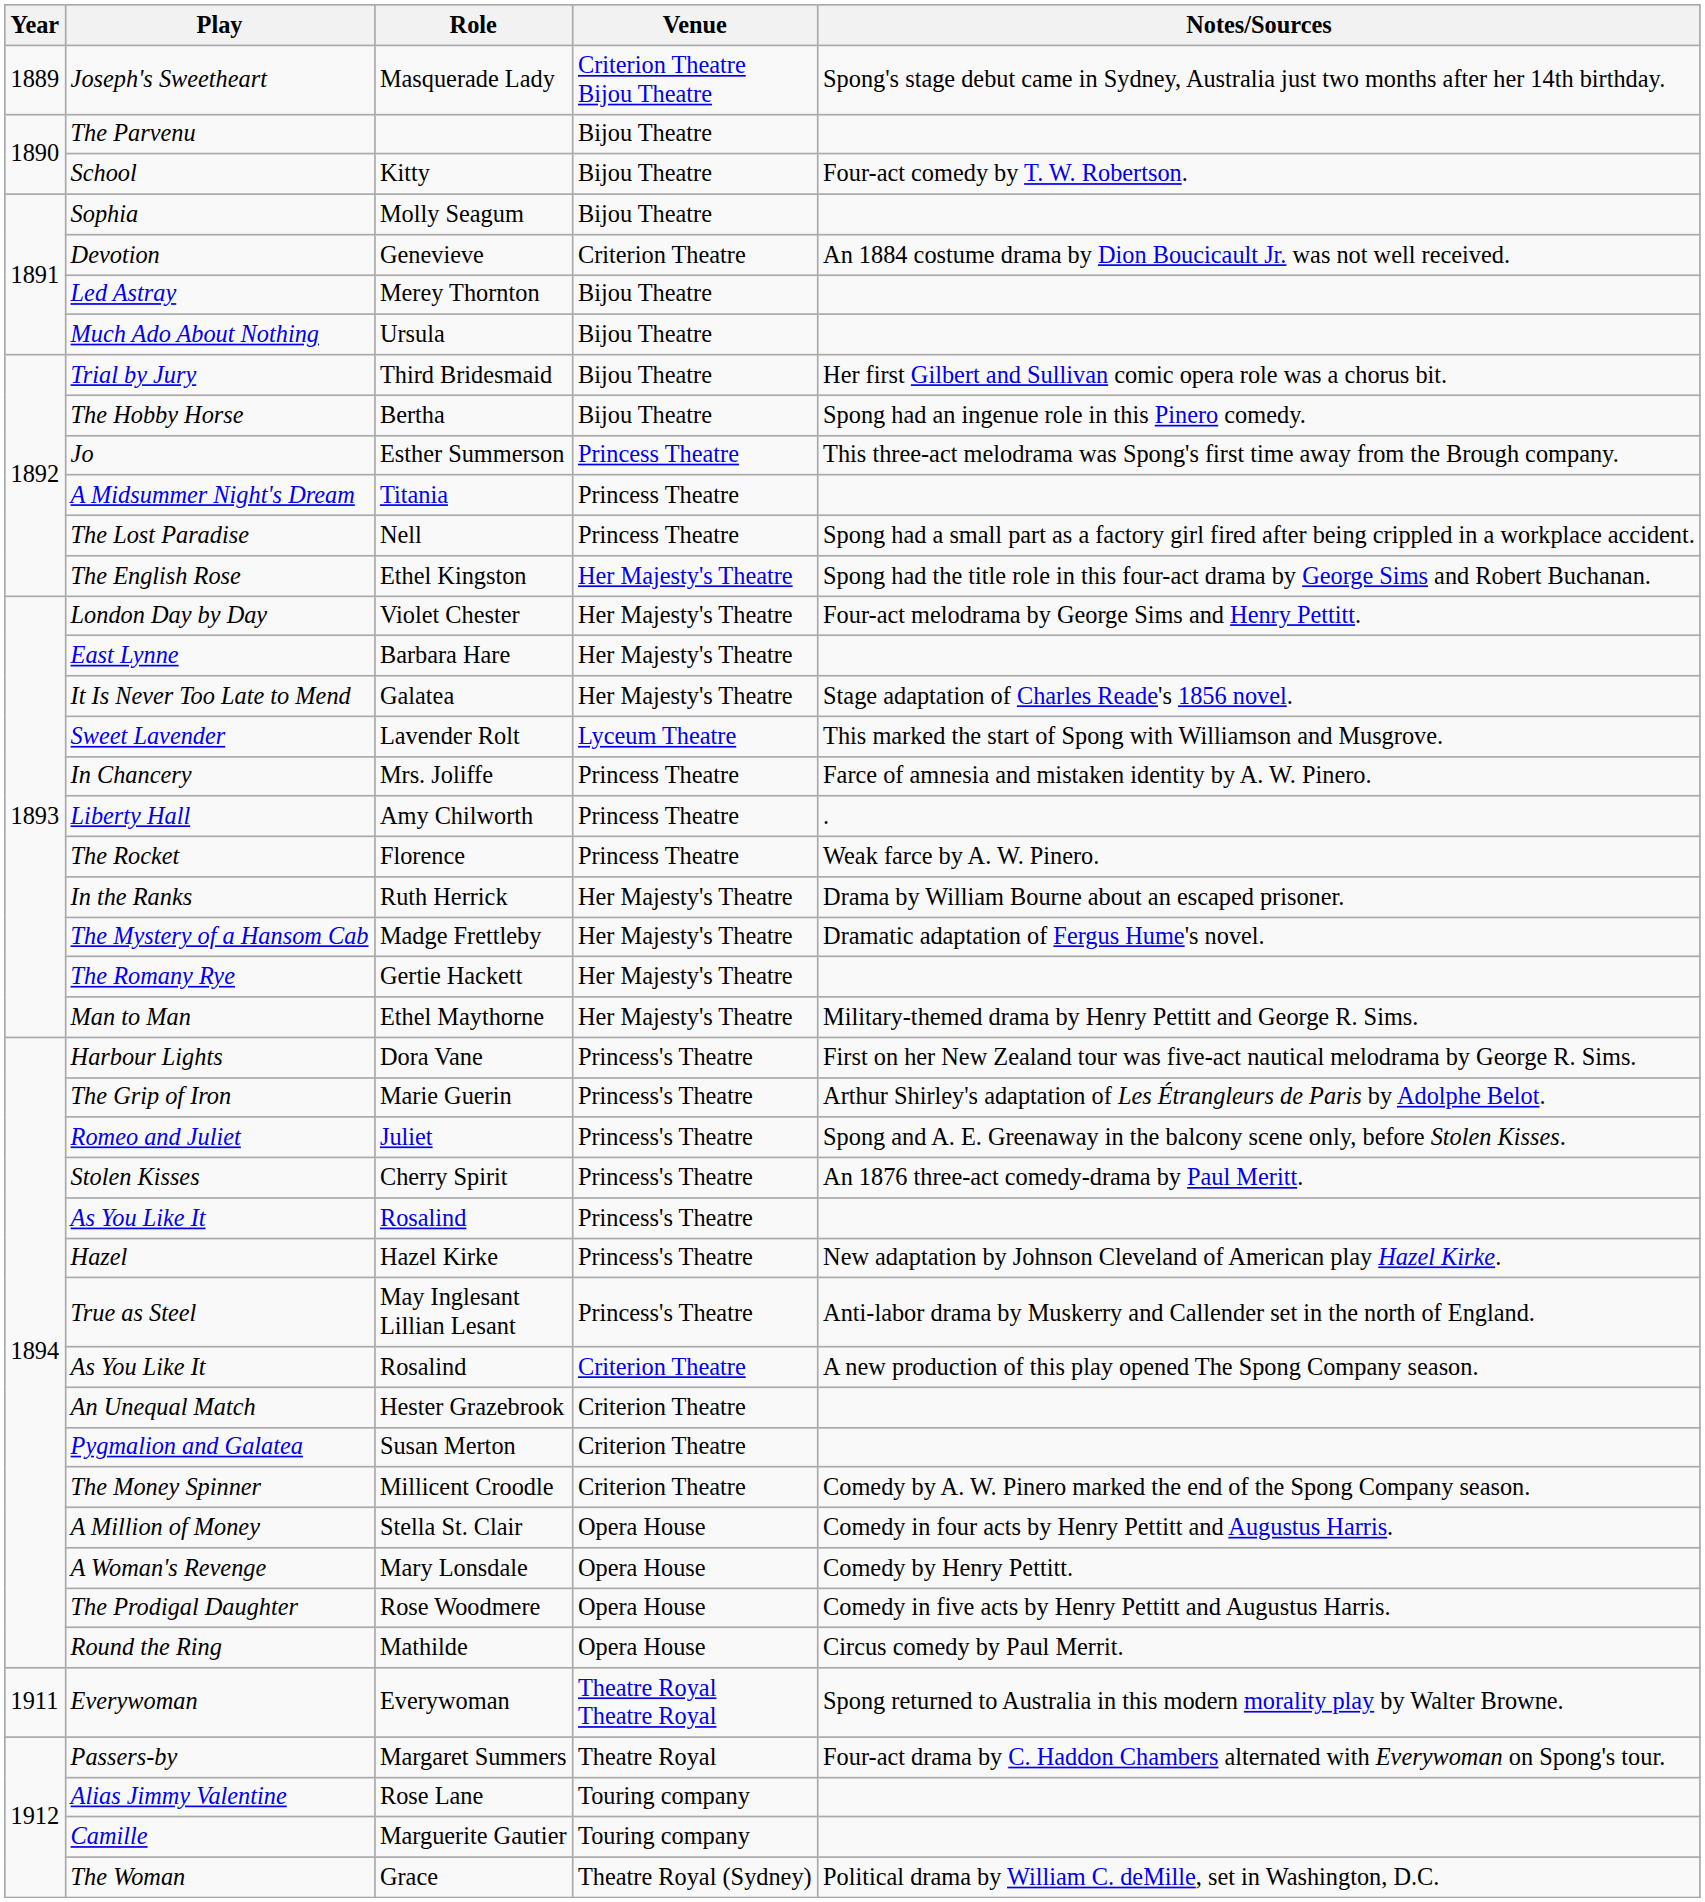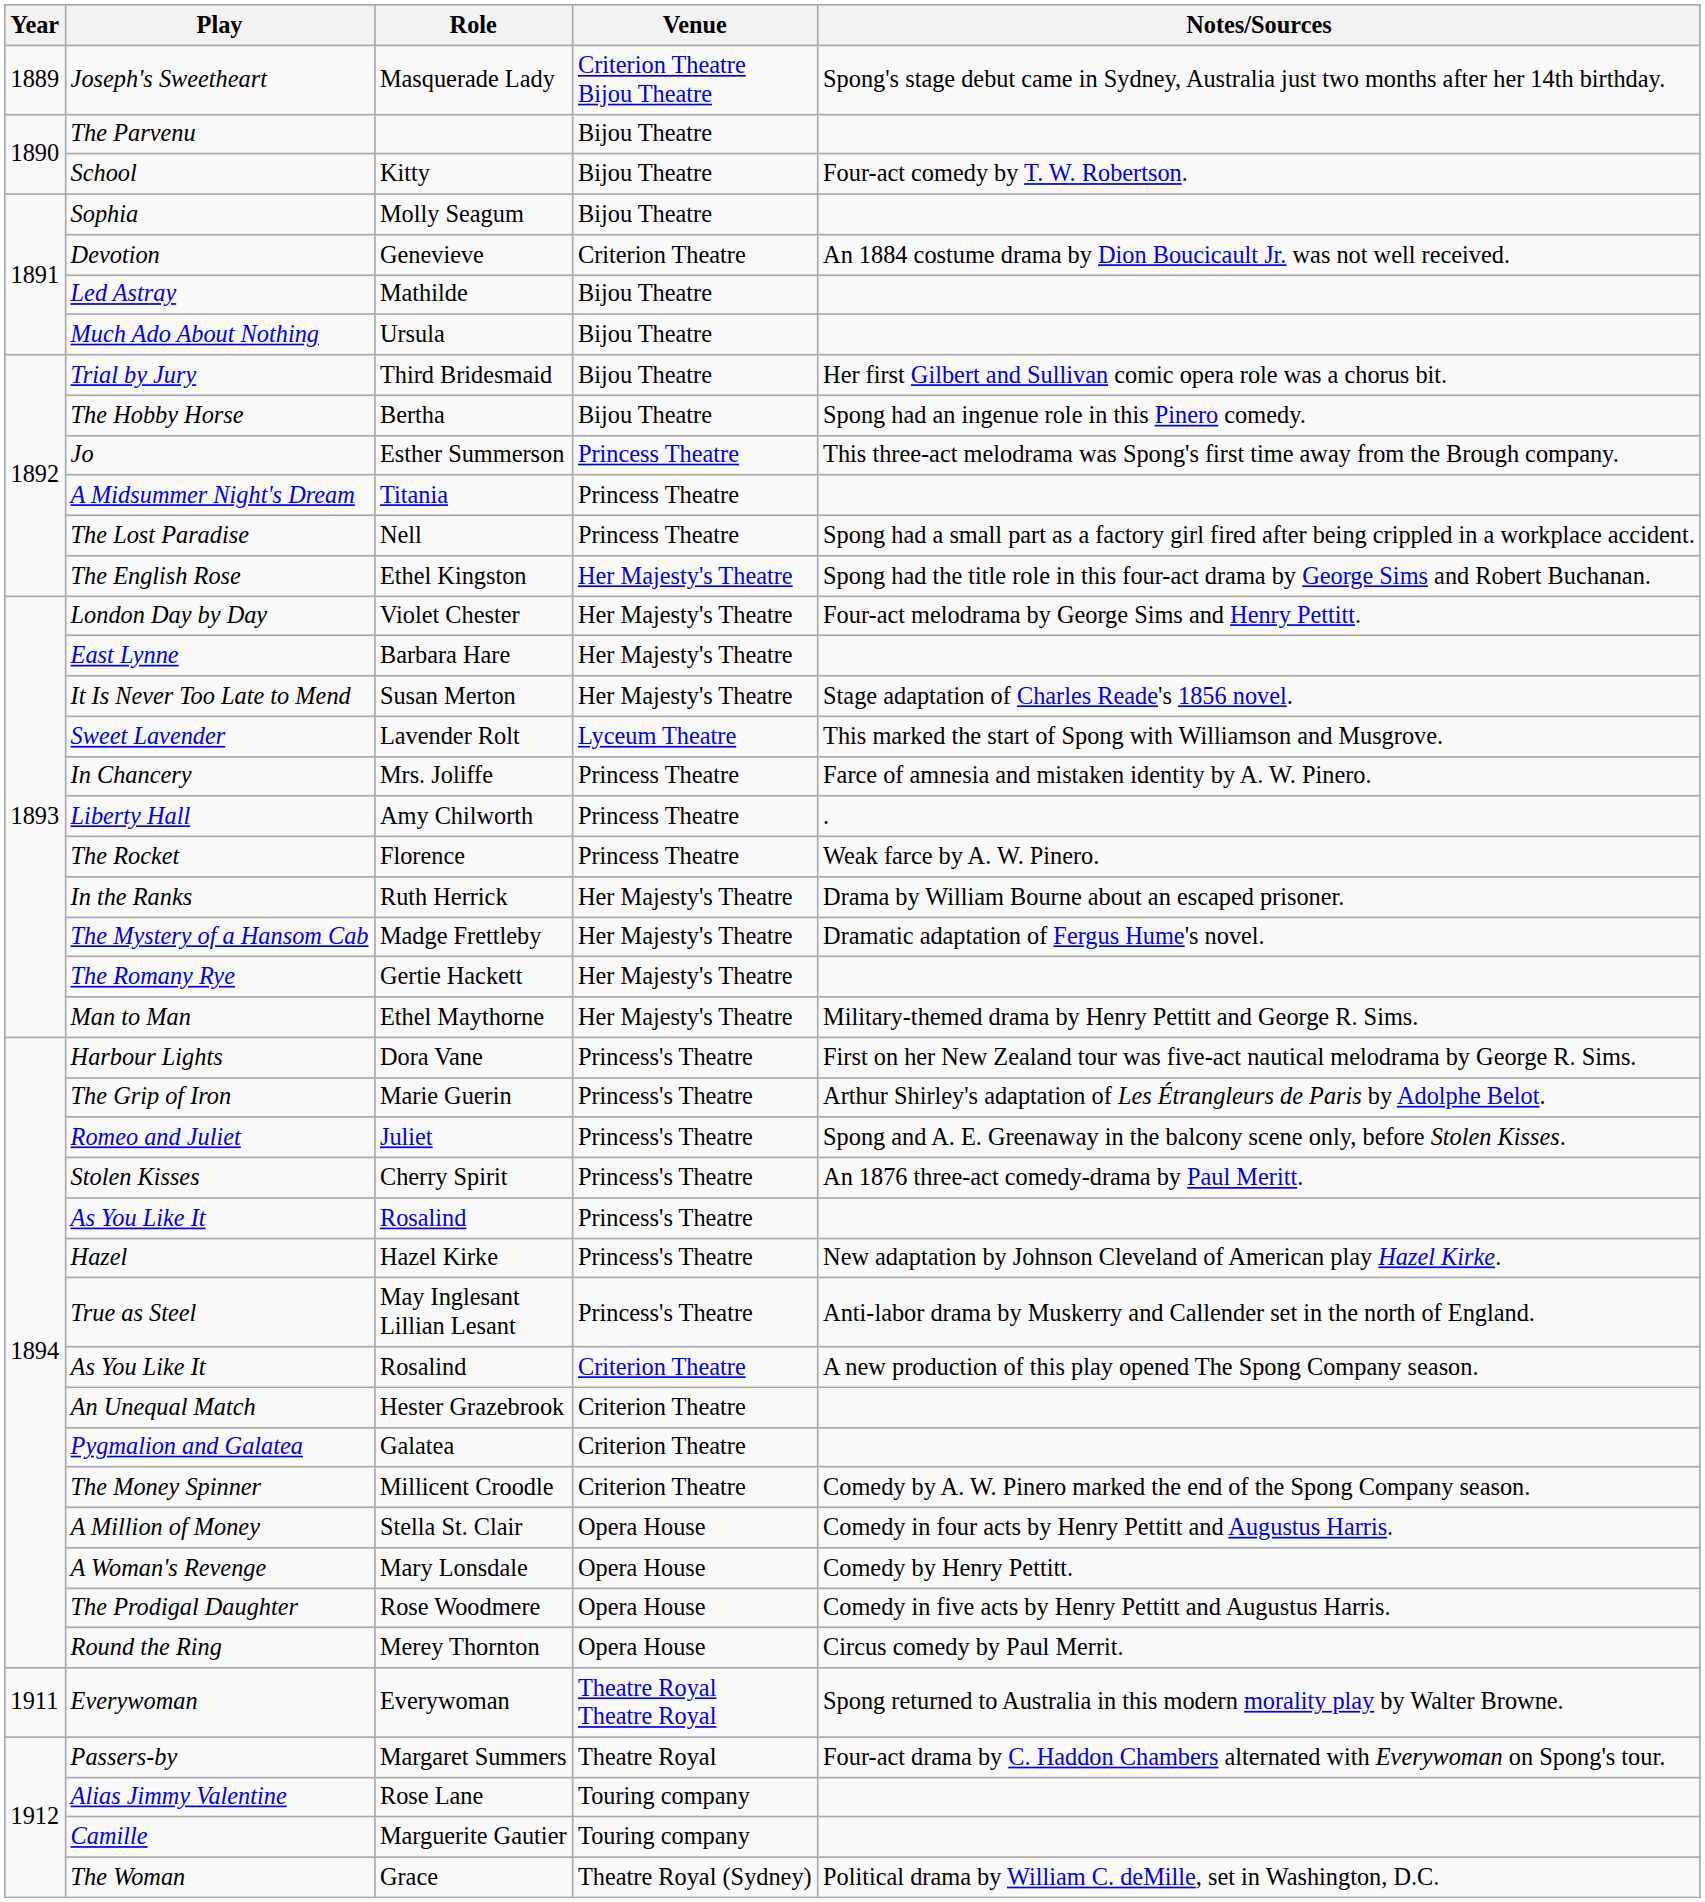 <table class="wikitable sortable plainrowheaders" style="font-size: 90%">
 <tr>
 <th scope="col">Year</th>
 <th scope="col">Play</th>
 <th scope="col">Role</th>
 <th scope="col">Venue</th>
 <th scope="col">Notes/Sources</th>
 </tr>
 <tr>
 <td>1889</td>
 <td><em>Joseph's Sweetheart</em></td>
 <td>Masquerade Lady</td>
 <td><a href='#'>Criterion Theatre</a><br><a href='#'>Bijou Theatre</a></td>
 <td>Spong's stage debut came in Sydney, Australia just two months after her 14th birthday.</td>
 </tr>
 <tr>
 <td rowspan=2>1890</td>
 <td><em>The Parvenu</em></td>
 <td></td>
 <td>Bijou Theatre</td>
 <td></td>
 </tr>
 <tr>
 <td><em>School</em></td>
 <td>Kitty</td>
 <td>Bijou Theatre</td>
 <td>Four-act comedy by <a href='#'>T. W. Robertson</a>.</td>
 </tr>
 <tr>
 <td rowspan=4>1891</td>
 <td><em>Sophia</em></td>
 <td>Molly Seagum</td>
 <td>Bijou Theatre</td>
 <td></td>
 </tr>
 <tr>
 <td><em>Devotion</em></td>
 <td>Genevieve</td>
 <td>Criterion Theatre</td>
 <td>An 1884 costume drama by <a href='#'>Dion Boucicault Jr.</a> was not well received.</td>
 </tr>
 <tr>
 <td><em><a href='#'>Led Astray</a></em></td>
-<td>Merey Thornton</td>
+<td>Mathilde</td>
 <td>Bijou Theatre</td>
 <td></td>
 </tr>
 <tr>
 <td><em><a href='#'>Much Ado About Nothing</a></em></td>
 <td>Ursula</td>
 <td>Bijou Theatre</td>
 <td></td>
 </tr>
 <tr>
 <td rowspan=6>1892</td>
 <td><em><a href='#'>Trial by Jury</a></em></td>
 <td>Third Bridesmaid</td>
 <td>Bijou Theatre</td>
 <td>Her first <a href='#'>Gilbert and Sullivan</a> comic opera role was a chorus bit.</td>
 </tr>
 <tr>
 <td><em>The Hobby Horse</em></td>
 <td>Bertha</td>
 <td>Bijou Theatre</td>
 <td>Spong had an ingenue role in this <a href='#'>Pinero</a> comedy.</td>
 </tr>
 <tr>
 <td><em>Jo</em></td>
 <td>Esther Summerson</td>
 <td><a href='#'>Princess Theatre</a></td>
 <td>This three-act melodrama was Spong's first time away from the Brough company.</td>
 </tr>
 <tr>
 <td><em><a href='#'>A Midsummer Night's Dream</a></em></td>
 <td><a href='#'>Titania</a></td>
 <td>Princess Theatre</td>
 <td></td>
 </tr>
 <tr>
 <td><em>The Lost Paradise</em></td>
 <td>Nell</td>
 <td>Princess Theatre</td>
 <td>Spong had a small part as a factory girl fired after being crippled in a workplace accident.</td>
 </tr>
 <tr>
 <td><em>The English Rose</em></td>
 <td>Ethel Kingston</td>
 <td><a href='#'>Her Majesty's Theatre</a></td>
 <td>Spong had the title role in this four-act drama by <a href='#'>George Sims</a> and Robert Buchanan.</td>
 </tr>
 <tr>
 <td rowspan=11>1893</td>
 <td><em>London Day by Day</em></td>
 <td>Violet Chester</td>
 <td>Her Majesty's Theatre</td>
 <td>Four-act melodrama by George Sims and <a href='#'>Henry Pettitt</a>.</td>
 </tr>
 <tr>
 <td><em><a href='#'>East Lynne</a></em></td>
 <td>Barbara Hare</td>
 <td>Her Majesty's Theatre</td>
 <td></td>
 </tr>
 <tr>
 <td><em>It Is Never Too Late to Mend</em></td>
-<td>Galatea</td>
+<td>Susan Merton</td>
 <td>Her Majesty's Theatre</td>
 <td>Stage adaptation of <a href='#'>Charles Reade</a>'s <a href='#'>1856 novel</a>.</td>
 </tr>
 <tr>
 <td><em><a href='#'>Sweet Lavender</a></em></td>
 <td>Lavender Rolt</td>
 <td><a href='#'>Lyceum Theatre</a></td>
 <td>This marked the start of Spong with Williamson and Musgrove.</td>
 </tr>
 <tr>
 <td><em>In Chancery</em></td>
 <td>Mrs. Joliffe</td>
 <td>Princess Theatre</td>
 <td>Farce of amnesia and mistaken identity by A. W. Pinero.</td>
 </tr>
 <tr>
 <td><em><a href='#'>Liberty Hall</a></em></td>
 <td>Amy Chilworth</td>
 <td>Princess Theatre</td>
 <td>.</td>
 </tr>
 <tr>
 <td><em>The Rocket</em></td>
 <td>Florence</td>
 <td>Princess Theatre</td>
 <td>Weak farce by A. W. Pinero.</td>
 </tr>
 <tr>
 <td><em>In the Ranks</em></td>
 <td>Ruth Herrick</td>
 <td>Her Majesty's Theatre</td>
 <td>Drama by William Bourne about an escaped prisoner.</td>
 </tr>
 <tr>
 <td><em><a href='#'>The Mystery of a Hansom Cab</a></em></td>
 <td>Madge Frettleby</td>
 <td>Her Majesty's Theatre</td>
 <td>Dramatic adaptation of <a href='#'>Fergus Hume</a>'s novel.</td>
 </tr>
 <tr>
 <td><em><a href='#'>The Romany Rye</a></em></td>
 <td>Gertie Hackett</td>
 <td>Her Majesty's Theatre</td>
 <td></td>
 </tr>
 <tr>
 <td><em>Man to Man</em></td>
 <td>Ethel Maythorne</td>
 <td>Her Majesty's Theatre</td>
 <td>Military-themed drama by Henry Pettitt and George R. Sims.</td>
 </tr>
 <tr>
 <td rowspan=15>1894</td>
 <td><em>Harbour Lights</em></td>
 <td>Dora Vane</td>
 <td>Princess's Theatre</td>
 <td>First on her New Zealand tour was five-act nautical melodrama by George R. Sims.</td>
 </tr>
 <tr>
 <td><em>The Grip of Iron</em></td>
 <td>Marie Guerin</td>
 <td>Princess's Theatre</td>
 <td>Arthur Shirley's adaptation of <em>Les Étrangleurs de Paris</em> by <a href='#'>Adolphe Belot</a>.</td>
 </tr>
 <tr>
 <td><em><a href='#'>Romeo and Juliet</a></em></td>
 <td><a href='#'>Juliet</a></td>
 <td>Princess's Theatre</td>
 <td>Spong and A. E. Greenaway in the balcony scene only, before <em>Stolen Kisses</em>.</td>
 </tr>
 <tr>
 <td><em>Stolen Kisses</em></td>
 <td>Cherry Spirit</td>
 <td>Princess's Theatre</td>
 <td>An 1876 three-act comedy-drama by <a href='#'>Paul Meritt</a>.</td>
 </tr>
 <tr>
 <td><em><a href='#'>As You Like It</a></em></td>
 <td><a href='#'>Rosalind</a></td>
 <td>Princess's Theatre</td>
 <td></td>
 </tr>
 <tr>
 <td><em>Hazel</em></td>
 <td>Hazel Kirke</td>
 <td>Princess's Theatre</td>
 <td>New adaptation by Johnson Cleveland of American play <em><a href='#'>Hazel Kirke</a></em>.</td>
 </tr>
 <tr>
 <td><em>True as Steel</em></td>
 <td>May Inglesant<br>Lillian Lesant</td>
 <td>Princess's Theatre</td>
 <td>Anti-labor drama by Muskerry and Callender set in the north of England.</td>
 </tr>
 <tr>
 <td><em>As You Like It</em></td>
 <td>Rosalind</td>
 <td><a href='#'>Criterion Theatre</a></td>
 <td>A new production of this play opened The Spong Company season.</td>
 </tr>
 <tr>
 <td><em>An Unequal Match</em></td>
 <td>Hester Grazebrook</td>
 <td>Criterion Theatre</td>
 <td></td>
 </tr>
 <tr>
 <td><em><a href='#'>Pygmalion and Galatea</a></em></td>
-<td>Susan Merton</td>
+<td>Galatea</td>
 <td>Criterion Theatre</td>
 <td></td>
 </tr>
 <tr>
 <td><em>The Money Spinner</em></td>
 <td>Millicent Croodle</td>
 <td>Criterion Theatre</td>
 <td>Comedy by A. W. Pinero marked the end of the Spong Company season.</td>
 </tr>
 <tr>
 <td><em>A Million of Money</em></td>
 <td>Stella St. Clair</td>
 <td>Opera House</td>
 <td>Comedy in four acts by Henry Pettitt and <a href='#'>Augustus Harris</a>.</td>
 </tr>
 <tr>
 <td><em>A Woman's Revenge</em></td>
 <td>Mary Lonsdale</td>
 <td>Opera House</td>
 <td>Comedy by Henry Pettitt.</td>
 </tr>
 <tr>
 <td><em>The Prodigal Daughter</em></td>
 <td>Rose Woodmere</td>
 <td>Opera House</td>
 <td>Comedy in five acts by Henry Pettitt and Augustus Harris.</td>
 </tr>
 <tr>
 <td><em>Round the Ring</em></td>
-<td>Mathilde</td>
+<td>Merey Thornton</td>
 <td>Opera House</td>
 <td>Circus comedy by Paul Merrit.</td>
 </tr>
 <tr>
 <td>1911</td>
 <td><em>Everywoman</em></td>
 <td>Everywoman</td>
 <td><a href='#'>Theatre Royal</a><br><a href='#'>Theatre Royal</a></td>
 <td>Spong returned to Australia in this modern <a href='#'>morality play</a> by Walter Browne.</td>
 </tr>
 <tr>
 <td rowspan=4>1912</td>
 <td><em>Passers-by</em></td>
 <td>Margaret Summers</td>
 <td>Theatre Royal</td>
 <td>Four-act drama by <a href='#'>C. Haddon Chambers</a> alternated with <em>Everywoman</em> on Spong's tour.</td>
 </tr>
 <tr>
 <td><em><a href='#'>Alias Jimmy Valentine</a></em></td>
 <td>Rose Lane</td>
 <td>Touring company</td>
 <td></td>
 </tr>
 <tr>
 <td><em><a href='#'>Camille</a></em></td>
 <td>Marguerite Gautier</td>
 <td>Touring company</td>
 <td></td>
 </tr>
 <tr>
 <td><em>The Woman</em></td>
 <td>Grace</td>
 <td>Theatre Royal (Sydney)</td>
 <td>Political drama by <a href='#'>William C. deMille</a>, set in Washington, D.C.</td>
 </tr>
 <tr>
 </tr>
 </table>
